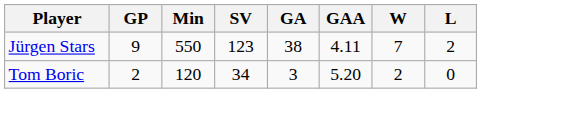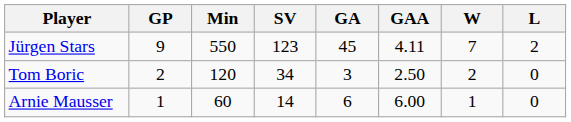 <table class="wikitable">
 <tr>
 <th bgcolor="#DDDDFF" width="20%">Player</th>
 <th bgcolor="#DDDDFF" width="10%">GP</th>
 <th bgcolor="#DDDDFF" width="10%">Min</th>
 <th bgcolor="#DDDDFF" width="10%">SV</th>
 <th bgcolor="#DDDDFF" width="10%">GA</th>
 <th bgcolor="#DDDDFF" width="10%">GAA</th>
 <th bgcolor="#DDDDFF" width="10%">W</th>
 <th bgcolor="#DDDDFF" width="10%">L</th>
 </tr>
 <tr align=center>
 <td align=left><a href='#'>Jürgen Stars</a></td>
 <td>9</td>
 <td>550</td>
 <td>123</td>
-<td>38</td>
+<td>45</td>
 <td>4.11</td>
 <td>7</td>
 <td>2</td>
 </tr>
 <tr align=center>
 <td align=left><a href='#'>Tom Boric</a></td>
 <td>2</td>
 <td>120</td>
 <td>34</td>
 <td>3</td>
-<td>5.20</td>
+<td>2.50</td>
 <td>2</td>
 <td>0</td>
 </tr>
+<tr align=center>
+<td align=left><a href='#'>Arnie Mausser</a></td>
+<td>1</td>
+<td>60</td>
+<td>14</td>
+<td>6</td>
+<td>6.00</td>
+<td>1</td>
+<td>0</td>
+</tr>
 </table>
